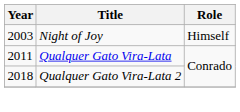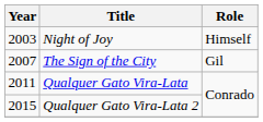 <table class="wikitable">
 <tr>
 <th>Year</th>
 <th>Title</th>
 <th>Role</th>
 </tr>
 <tr>
 <td>2003</td>
 <td><em>Night of Joy</em></td>
 <td>Himself</td>
 </tr>
 <tr>
+<td>2007</td>
+<td><em><a href='#'>The Sign of the City</a></em></td>
+<td>Gil</td>
+</tr>
+<tr>
 <td>2011</td>
 <td><em><a href='#'>Qualquer Gato Vira-Lata</a></em></td>
 <td rowspan="2">Conrado</td>
 </tr>
 <tr>
-<td>2018</td>
+<td>2015</td>
 <td><em>Qualquer Gato Vira-Lata 2</em></td>
 </tr>
 <tr>
 </tr>
 </table>
